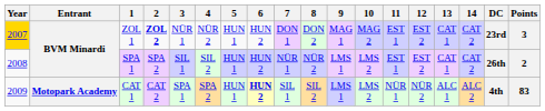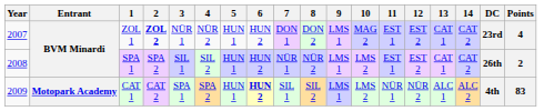 <table class="wikitable" style="text-align:center; font-size:85%">
 <tr>
 <th>Year</th>
 <th>Entrant</th>
 <th>1</th>
 <th>2</th>
 <th>3</th>
 <th>4</th>
 <th>5</th>
 <th>6</th>
 <th>7</th>
 <th>8</th>
 <th>9</th>
 <th>10</th>
 <th>11</th>
 <th>12</th>
 <th>13</th>
 <th>14</th>
 <th>DC</th>
 <th>Points</th>
 </tr>
 <tr>
-<td style="background: gold;"><a href='#'>2007</a></td>
+<td><a href='#'>2007</a></td>
 <th rowspan="2">BVM Minardi</th>
 <td style="background:#;"><a href='#'>ZOL<br>1</a><br></td>
 <td style="background:#;"><strong><a href='#'>ZOL<br>2</a><br></strong></td>
 <td style="background:#;"><a href='#'>NÜR<br>1</a><br></td>
 <td style="background:#;"><a href='#'>NÜR<br>2</a><br></td>
 <td style="background:#;"><a href='#'>HUN<br>1</a><br></td>
 <td style="background:#;"><a href='#'>HUN<br>2</a><br></td>
 <td style="background:#efcfff;"><a href='#'>DON<br>1</a><br></td>
 <td style="background:#dfffdf;"><a href='#'>DON<br>2</a><br></td>
-<td style="background:#efcfff;"><a href='#'>MAG<br>1</a><br></td>
+<td style="background:#efcfff;"><a href='#'>LMS<br>1</a><br></td>
 <td style="background:#cfcfff;"><a href='#'>MAG<br>2</a><br></td>
 <td style="background:#cfcfff;"><a href='#'>EST<br>1</a><br></td>
 <td style="background:#cfcfff;"><a href='#'>EST<br>2</a><br></td>
 <td style="background:#cfcfff;"><a href='#'>CAT<br>1</a><br></td>
 <td style="background:#cfcfff;"><a href='#'>CAT<br>2</a><br></td>
 <th>23rd</th>
-<th>3</th>
+<th>4</th>
 </tr>
 <tr>
 <td><a href='#'>2008</a></td>
 <td style="background:#efcfff;"><a href='#'>SPA<br>1</a><br></td>
 <td style="background:#efcfff;"><a href='#'>SPA<br>2</a><br></td>
 <td style="background:#cfcfff;"><a href='#'>SIL<br>1</a><br></td>
 <td style="background:#dfffdf;"><a href='#'>SIL<br>2</a><br></td>
 <td style="background:#cfcfff;"><a href='#'>HUN<br>1</a><br></td>
 <td style="background:#cfcfff;"><a href='#'>HUN<br>2</a><br></td>
 <td style="background:#cfcfff;"><a href='#'>NÜR<br>1</a><br></td>
 <td style="background:#cfcfff;"><a href='#'>NÜR<br>2</a><br></td>
 <td style="background:#efcfff;"><a href='#'>LMS<br>1</a><br></td>
 <td style="background:#efcfff;"><a href='#'>LMS<br>2</a><br></td>
 <td style="background:#cfcfff;"><a href='#'>EST<br>1</a><br></td>
 <td style="background:#efcfff;"><a href='#'>EST<br>2</a><br></td>
 <td style="background:#efcfff;"><a href='#'>CAT<br>1</a><br></td>
 <td style="background:#cfcfff;"><a href='#'>CAT<br>2</a><br></td>
 <th>26th</th>
 <th>2</th>
 </tr>
 <tr>
 <td><a href='#'>2009</a></td>
 <th nowrap><a href='#'>Motopark Academy</a></th>
 <td style="background:#dfffdf;"><a href='#'>CAT<br>1</a><br></td>
 <td style="background:#efcfff;"><a href='#'>CAT<br>2</a><br></td>
 <td style="background:#dfffdf;"><a href='#'>SPA<br>1</a><br></td>
 <td style="background:#ffdf9f;"><a href='#'>SPA<br>2</a><br></td>
 <td style="background:#dfffdf;"><a href='#'>HUN<br>1</a><br></td>
 <td style="background:#ffffbf;"><strong><a href='#'>HUN<br>2</a></strong><br></td>
 <td style="background:#dfffdf;"><a href='#'>SIL<br>1</a><br></td>
 <td style="background:#ffdf9f;"><a href='#'>SIL<br>2</a><br></td>
 <td style="background:#cfcfff;"><a href='#'>LMS<br>1</a><br></td>
 <td style="background:#dfffdf;"><a href='#'>LMS<br>2</a><br></td>
 <td style="background:#dfffdf;"><a href='#'>NÜR<br>1</a><br></td>
 <td style="background:#dfffdf;"><a href='#'>NÜR<br>2</a><br></td>
 <td style="background:#dfffdf;"><a href='#'>ALC<br>1</a><br></td>
 <td style="background:#ffdf9f;"><a href='#'>ALC<br>2</a><br></td>
 <th>4th</th>
 <th>83</th>
 </tr>
 </table>
